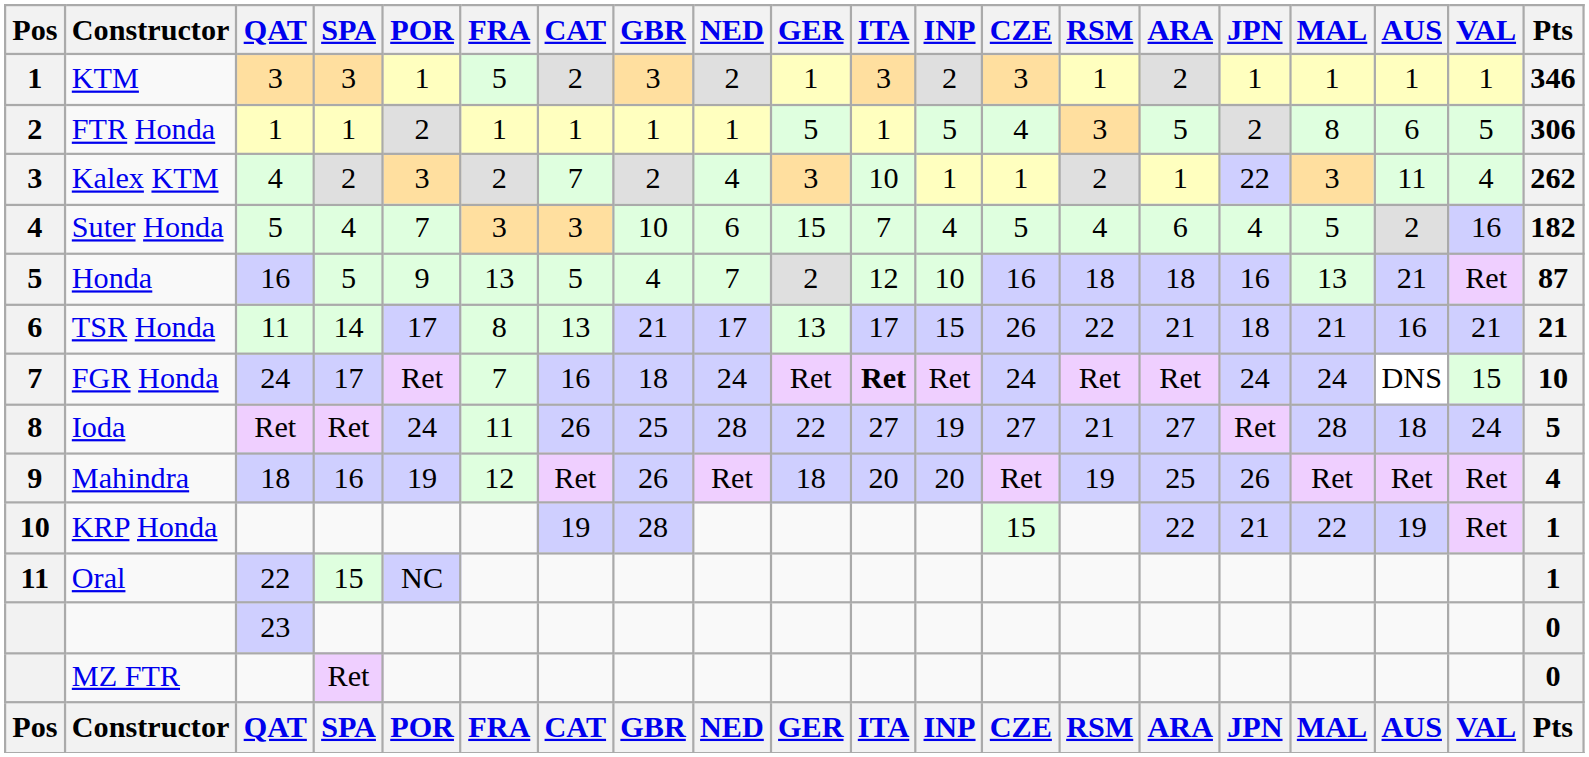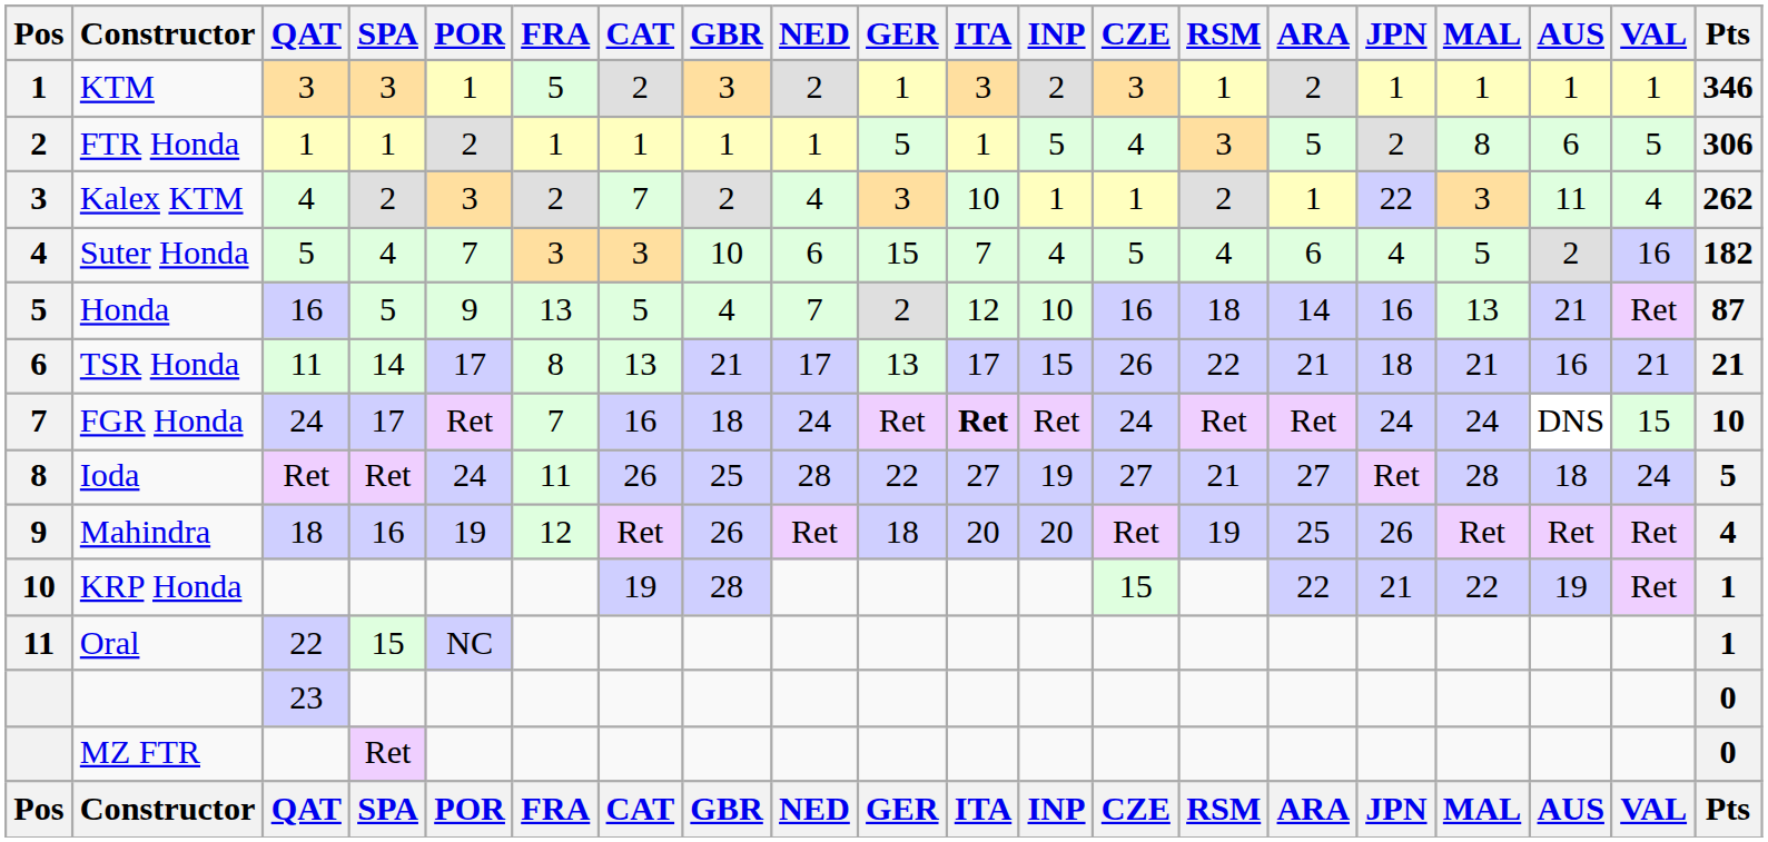 <table class="wikitable" style="font-size: 85%; text-align:center">
 <tr valign="top">
 <th valign="middle">Pos</th>
 <th valign="middle">Constructor</th>
 <th><a href='#'>QAT</a><br></th>
 <th><a href='#'>SPA</a><br></th>
 <th><a href='#'>POR</a><br></th>
 <th><a href='#'>FRA</a><br></th>
 <th><a href='#'>CAT</a><br></th>
 <th><a href='#'>GBR</a><br></th>
 <th><a href='#'>NED</a><br></th>
 <th><a href='#'>GER</a><br></th>
 <th><a href='#'>ITA</a><br></th>
 <th><a href='#'>INP</a><br></th>
 <th><a href='#'>CZE</a><br></th>
 <th><a href='#'>RSM</a><br></th>
 <th><a href='#'>ARA</a><br></th>
 <th><a href='#'>JPN</a><br></th>
 <th><a href='#'>MAL</a><br></th>
 <th><a href='#'>AUS</a><br></th>
 <th><a href='#'>VAL</a><br></th>
 <th valign="middle">Pts</th>
 </tr>
 <tr>
 <th>1</th>
 <td align="left"> <a href='#'>KTM</a></td>
 <td style="background:#ffdf9f;">3</td>
 <td style="background:#ffdf9f;">3</td>
 <td style="background:#ffffbf;">1</td>
 <td style="background:#dfffdf;">5</td>
 <td style="background:#dfdfdf;">2</td>
 <td style="background:#ffdf9f;">3</td>
 <td style="background:#dfdfdf;">2</td>
 <td style="background:#ffffbf;">1</td>
 <td style="background:#ffdf9f;">3</td>
 <td style="background:#dfdfdf;">2</td>
 <td style="background:#ffdf9f;">3</td>
 <td style="background:#ffffbf;">1</td>
 <td style="background:#dfdfdf;">2</td>
 <td style="background:#ffffbf;">1</td>
 <td style="background:#ffffbf;">1</td>
 <td style="background:#ffffbf;">1</td>
 <td style="background:#ffffbf;">1</td>
 <th>346</th>
 </tr>
 <tr>
 <th>2</th>
 <td align="left"> <a href='#'>FTR</a> <a href='#'>Honda</a></td>
 <td style="background:#ffffbf;">1</td>
 <td style="background:#ffffbf;">1</td>
 <td style="background:#dfdfdf;">2</td>
 <td style="background:#ffffbf;">1</td>
 <td style="background:#ffffbf;">1</td>
 <td style="background:#ffffbf;">1</td>
 <td style="background:#ffffbf;">1</td>
 <td style="background:#dfffdf;">5</td>
 <td style="background:#ffffbf;">1</td>
 <td style="background:#dfffdf;">5</td>
 <td style="background:#dfffdf;">4</td>
 <td style="background:#ffdf9f;">3</td>
 <td style="background:#dfffdf;">5</td>
 <td style="background:#dfdfdf;">2</td>
 <td style="background:#dfffdf;">8</td>
 <td style="background:#dfffdf;">6</td>
 <td style="background:#dfffdf;">5</td>
 <th>306</th>
 </tr>
 <tr>
 <th>3</th>
 <td align="left"> <a href='#'>Kalex</a> <a href='#'>KTM</a></td>
 <td style="background:#dfffdf;">4</td>
 <td style="background:#dfdfdf;">2</td>
 <td style="background:#ffdf9f;">3</td>
 <td style="background:#dfdfdf;">2</td>
 <td style="background:#dfffdf;">7</td>
 <td style="background:#dfdfdf;">2</td>
 <td style="background:#dfffdf;">4</td>
 <td style="background:#ffdf9f;">3</td>
 <td style="background:#dfffdf;">10</td>
 <td style="background:#ffffbf;">1</td>
 <td style="background:#ffffbf;">1</td>
 <td style="background:#dfdfdf;">2</td>
 <td style="background:#ffffbf;">1</td>
 <td style="background:#cfcfff;">22</td>
 <td style="background:#ffdf9f;">3</td>
 <td style="background:#dfffdf;">11</td>
 <td style="background:#dfffdf;">4</td>
 <th>262</th>
 </tr>
 <tr>
 <th>4</th>
 <td align="left"> <a href='#'>Suter</a> <a href='#'>Honda</a></td>
 <td style="background:#dfffdf;">5</td>
 <td style="background:#dfffdf;">4</td>
 <td style="background:#dfffdf;">7</td>
 <td style="background:#ffdf9f;">3</td>
 <td style="background:#ffdf9f;">3</td>
 <td style="background:#dfffdf;">10</td>
 <td style="background:#dfffdf;">6</td>
 <td style="background:#dfffdf;">15</td>
 <td style="background:#dfffdf;">7</td>
 <td style="background:#dfffdf;">4</td>
 <td style="background:#dfffdf;">5</td>
 <td style="background:#dfffdf;">4</td>
 <td style="background:#dfffdf;">6</td>
 <td style="background:#dfffdf;">4</td>
 <td style="background:#dfffdf;">5</td>
 <td style="background:#dfdfdf;">2</td>
 <td style="background:#cfcfff;">16</td>
 <th>182</th>
 </tr>
 <tr>
 <th>5</th>
 <td align="left"> <a href='#'>Honda</a></td>
 <td style="background:#cfcfff;">16</td>
 <td style="background:#dfffdf;">5</td>
 <td style="background:#dfffdf;">9</td>
 <td style="background:#dfffdf;">13</td>
 <td style="background:#dfffdf;">5</td>
 <td style="background:#dfffdf;">4</td>
 <td style="background:#dfffdf;">7</td>
 <td style="background:#dfdfdf;">2</td>
 <td style="background:#dfffdf;">12</td>
 <td style="background:#dfffdf;">10</td>
 <td style="background:#cfcfff;">16</td>
 <td style="background:#cfcfff;">18</td>
-<td style="background:#cfcfff;">18</td>
+<td style="background:#cfcfff;">14</td>
 <td style="background:#cfcfff;">16</td>
 <td style="background:#dfffdf;">13</td>
 <td style="background:#cfcfff;">21</td>
 <td style="background:#efcfff;">Ret</td>
 <th>87</th>
 </tr>
 <tr>
 <th>6</th>
 <td align="left"> <a href='#'>TSR</a> <a href='#'>Honda</a></td>
 <td style="background:#dfffdf;">11</td>
 <td style="background:#dfffdf;">14</td>
 <td style="background:#cfcfff;">17</td>
 <td style="background:#dfffdf;">8</td>
 <td style="background:#dfffdf;">13</td>
 <td style="background:#cfcfff;">21</td>
 <td style="background:#cfcfff;">17</td>
 <td style="background:#dfffdf;">13</td>
 <td style="background:#cfcfff;">17</td>
 <td style="background:#cfcfff;">15</td>
 <td style="background:#cfcfff;">26</td>
 <td style="background:#cfcfff;">22</td>
 <td style="background:#cfcfff;">21</td>
 <td style="background:#cfcfff;">18</td>
 <td style="background:#cfcfff;">21</td>
 <td style="background:#cfcfff;">16</td>
 <td style="background:#cfcfff;">21</td>
 <th>21</th>
 </tr>
 <tr>
 <th>7</th>
 <td align="left"> <a href='#'>FGR</a> <a href='#'>Honda</a></td>
 <td style="background:#cfcfff;">24</td>
 <td style="background:#cfcfff;">17</td>
 <td style="background:#efcfff;">Ret</td>
 <td style="background:#dfffdf;">7</td>
 <td style="background:#cfcfff;">16</td>
 <td style="background:#cfcfff;">18</td>
 <td style="background:#cfcfff;">24</td>
 <td style="background:#efcfff;">Ret</td>
 <td style="background:#efcfff;"><strong>Ret</strong></td>
 <td style="background:#efcfff;">Ret</td>
 <td style="background:#cfcfff;">24</td>
 <td style="background:#efcfff;">Ret</td>
 <td style="background:#efcfff;">Ret</td>
 <td style="background:#cfcfff;">24</td>
 <td style="background:#cfcfff;">24</td>
 <td style="background:#ffffff;">DNS</td>
 <td style="background:#dfffdf;">15</td>
 <th>10</th>
 </tr>
 <tr>
 <th>8</th>
 <td align="left"> <a href='#'>Ioda</a></td>
 <td style="background:#efcfff;">Ret</td>
 <td style="background:#efcfff;">Ret</td>
 <td style="background:#cfcfff;">24</td>
 <td style="background:#dfffdf;">11</td>
 <td style="background:#cfcfff;">26</td>
 <td style="background:#cfcfff;">25</td>
 <td style="background:#cfcfff;">28</td>
 <td style="background:#cfcfff;">22</td>
 <td style="background:#cfcfff;">27</td>
 <td style="background:#cfcfff;">19</td>
 <td style="background:#cfcfff;">27</td>
 <td style="background:#cfcfff;">21</td>
 <td style="background:#cfcfff;">27</td>
 <td style="background:#efcfff;">Ret</td>
 <td style="background:#cfcfff;">28</td>
 <td style="background:#cfcfff;">18</td>
 <td style="background:#cfcfff;">24</td>
 <th>5</th>
 </tr>
 <tr>
 <th>9</th>
 <td align="left"> <a href='#'>Mahindra</a></td>
 <td style="background:#cfcfff;">18</td>
 <td style="background:#cfcfff;">16</td>
 <td style="background:#cfcfff;">19</td>
 <td style="background:#dfffdf;">12</td>
 <td style="background:#efcfff;">Ret</td>
 <td style="background:#cfcfff;">26</td>
 <td style="background:#efcfff;">Ret</td>
 <td style="background:#cfcfff;">18</td>
 <td style="background:#cfcfff;">20</td>
 <td style="background:#cfcfff;">20</td>
 <td style="background:#efcfff;">Ret</td>
 <td style="background:#cfcfff;">19</td>
 <td style="background:#cfcfff;">25</td>
 <td style="background:#cfcfff;">26</td>
 <td style="background:#efcfff;">Ret</td>
 <td style="background:#efcfff;">Ret</td>
 <td style="background:#efcfff;">Ret</td>
 <th>4</th>
 </tr>
 <tr>
 <th>10</th>
 <td align="left"> <a href='#'>KRP</a> <a href='#'>Honda</a></td>
 <td></td>
 <td></td>
 <td></td>
 <td></td>
 <td style="background:#cfcfff;">19</td>
 <td style="background:#cfcfff;">28</td>
 <td></td>
 <td></td>
 <td></td>
 <td></td>
 <td style="background:#dfffdf;">15</td>
 <td></td>
 <td style="background:#cfcfff;">22</td>
 <td style="background:#cfcfff;">21</td>
 <td style="background:#cfcfff;">22</td>
 <td style="background:#cfcfff;">19</td>
 <td style="background:#efcfff;">Ret</td>
 <th>1</th>
 </tr>
 <tr>
 <th>11</th>
 <td align="left"> <a href='#'>Oral</a></td>
 <td style="background:#cfcfff;">22</td>
 <td style="background:#dfffdf;">15</td>
 <td style="background:#cfcfff;">NC</td>
 <td></td>
 <td></td>
 <td></td>
 <td></td>
 <td></td>
 <td></td>
 <td></td>
 <td></td>
 <td></td>
 <td></td>
 <td></td>
 <td></td>
 <td></td>
 <td></td>
 <th>1</th>
 </tr>
 <tr>
 <th></th>
 <td align="left"></td>
 <td style="background:#cfcfff;">23</td>
 <td></td>
 <td></td>
 <td></td>
 <td></td>
 <td></td>
 <td></td>
 <td></td>
 <td></td>
 <td></td>
 <td></td>
 <td></td>
 <td></td>
 <td></td>
 <td></td>
 <td></td>
 <td></td>
 <th>0</th>
 </tr>
 <tr>
 <th></th>
 <td align="left"> <a href='#'>MZ FTR</a></td>
 <td></td>
 <td style="background:#efcfff;">Ret</td>
 <td></td>
 <td></td>
 <td></td>
 <td></td>
 <td></td>
 <td></td>
 <td></td>
 <td></td>
 <td></td>
 <td></td>
 <td></td>
 <td></td>
 <td></td>
 <td></td>
 <td></td>
 <th>0</th>
 </tr>
 <tr valign="top">
 <th valign="middle">Pos</th>
 <th valign="middle">Constructor</th>
 <th><a href='#'>QAT</a><br></th>
 <th><a href='#'>SPA</a><br></th>
 <th><a href='#'>POR</a><br></th>
 <th><a href='#'>FRA</a><br></th>
 <th><a href='#'>CAT</a><br></th>
 <th><a href='#'>GBR</a><br></th>
 <th><a href='#'>NED</a><br></th>
 <th><a href='#'>GER</a><br></th>
 <th><a href='#'>ITA</a><br></th>
 <th><a href='#'>INP</a><br></th>
 <th><a href='#'>CZE</a><br></th>
 <th><a href='#'>RSM</a><br></th>
 <th><a href='#'>ARA</a><br></th>
 <th><a href='#'>JPN</a><br></th>
 <th><a href='#'>MAL</a><br></th>
 <th><a href='#'>AUS</a><br></th>
 <th><a href='#'>VAL</a><br></th>
 <th valign="middle">Pts</th>
 </tr>
 <tr>
 </tr>
 </table>
